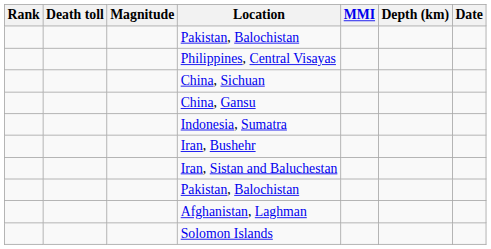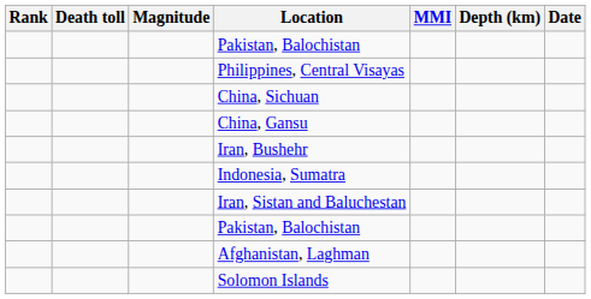 <table class="sortable wikitable" style="font-size:100%;">
 <tr>
 <th>Rank</th>
 <th>Death toll</th>
 <th>Magnitude</th>
 <th>Location</th>
 <th><a href='#'>MMI</a></th>
 <th>Depth (km)</th>
 <th>Date</th>
 </tr>
 <tr>
 <td></td>
 <td></td>
 <td></td>
 <td> <a href='#'>Pakistan</a>, <a href='#'>Balochistan</a></td>
 <td></td>
 <td></td>
 <td></td>
 </tr>
 <tr>
 <td></td>
 <td></td>
 <td></td>
 <td> <a href='#'>Philippines</a>, <a href='#'>Central Visayas</a></td>
 <td></td>
 <td></td>
 <td></td>
 </tr>
 <tr>
 <td></td>
 <td></td>
 <td></td>
 <td> <a href='#'>China</a>, <a href='#'>Sichuan</a></td>
 <td></td>
 <td></td>
 <td></td>
 </tr>
 <tr>
 <td></td>
 <td></td>
 <td></td>
 <td> <a href='#'>China</a>, <a href='#'>Gansu</a></td>
 <td></td>
 <td></td>
 <td></td>
 </tr>
 <tr>
 <td></td>
 <td></td>
 <td></td>
-<td> <a href='#'>Indonesia</a>, <a href='#'>Sumatra</a></td>
+<td> <a href='#'>Iran</a>, <a href='#'>Bushehr</a></td>
 <td></td>
 <td></td>
 <td></td>
 </tr>
 <tr>
 <td></td>
 <td></td>
 <td></td>
-<td> <a href='#'>Iran</a>, <a href='#'>Bushehr</a></td>
+<td> <a href='#'>Indonesia</a>, <a href='#'>Sumatra</a></td>
 <td></td>
 <td></td>
 <td></td>
 </tr>
 <tr>
 <td></td>
 <td></td>
 <td></td>
 <td> <a href='#'>Iran</a>, <a href='#'>Sistan and Baluchestan</a></td>
 <td></td>
 <td></td>
 <td></td>
 </tr>
 <tr>
 <td></td>
 <td></td>
 <td></td>
 <td> <a href='#'>Pakistan</a>, <a href='#'>Balochistan</a></td>
 <td></td>
 <td></td>
 <td></td>
 </tr>
 <tr>
 <td></td>
 <td></td>
 <td></td>
 <td> <a href='#'>Afghanistan</a>, <a href='#'>Laghman</a></td>
 <td></td>
 <td></td>
 <td></td>
 </tr>
 <tr>
 <td></td>
 <td></td>
 <td></td>
 <td> <a href='#'>Solomon Islands</a></td>
 <td></td>
 <td></td>
 <td></td>
 </tr>
 </table>
